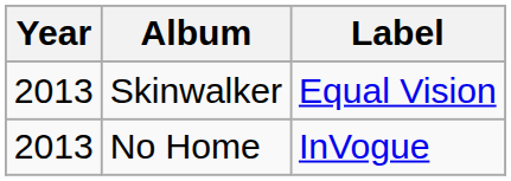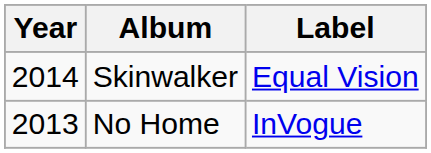 <table class="wikitable">
 <tr>
 <th>Year</th>
 <th>Album</th>
 <th>Label</th>
 </tr>
 <tr>
-<td>2013</td>
+<td>2014</td>
 <td>Skinwalker</td>
 <td><a href='#'>Equal Vision</a></td>
 </tr>
 <tr>
 <td>2013</td>
 <td>No Home</td>
 <td><a href='#'>InVogue</a></td>
 </tr>
 </table>
